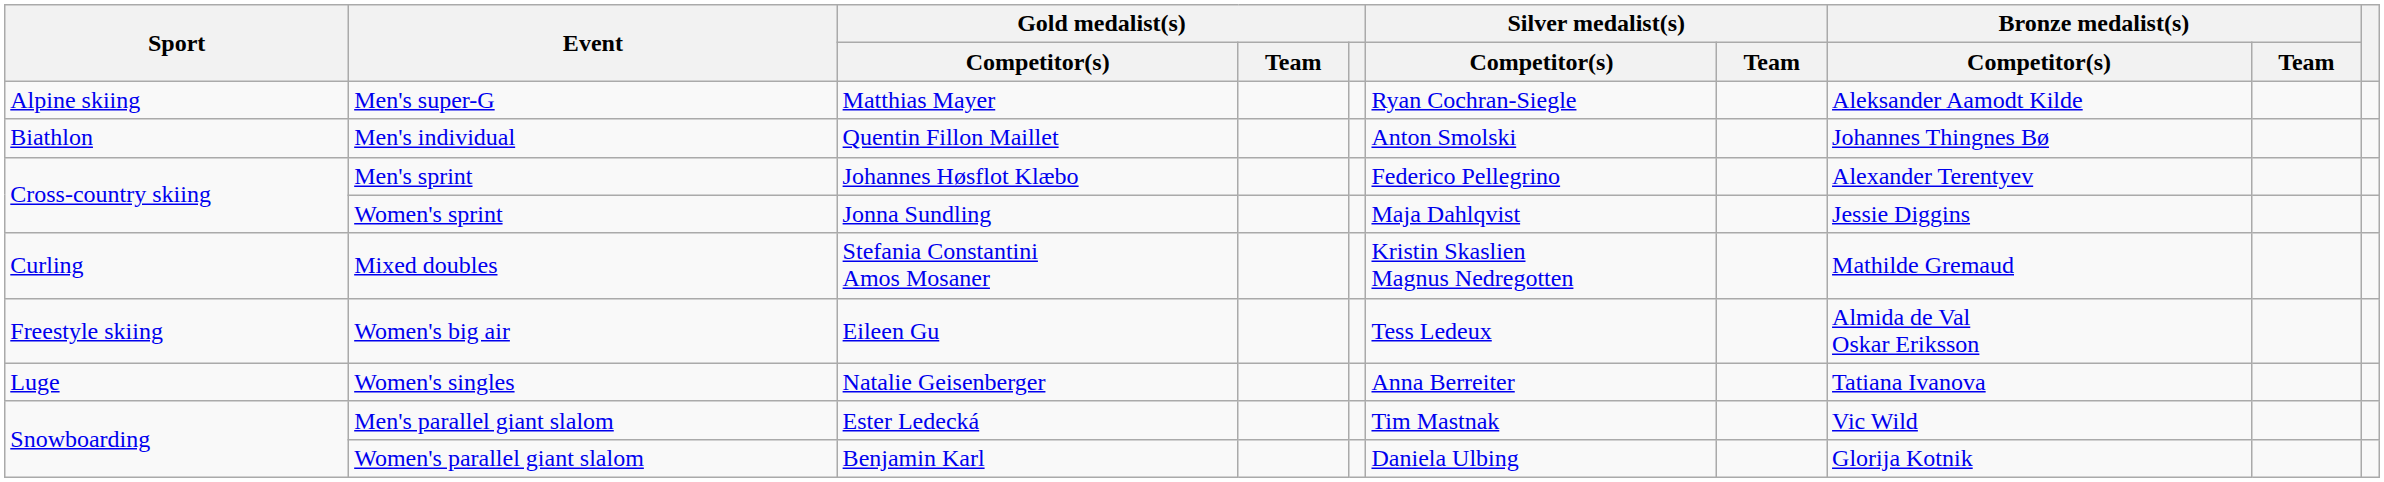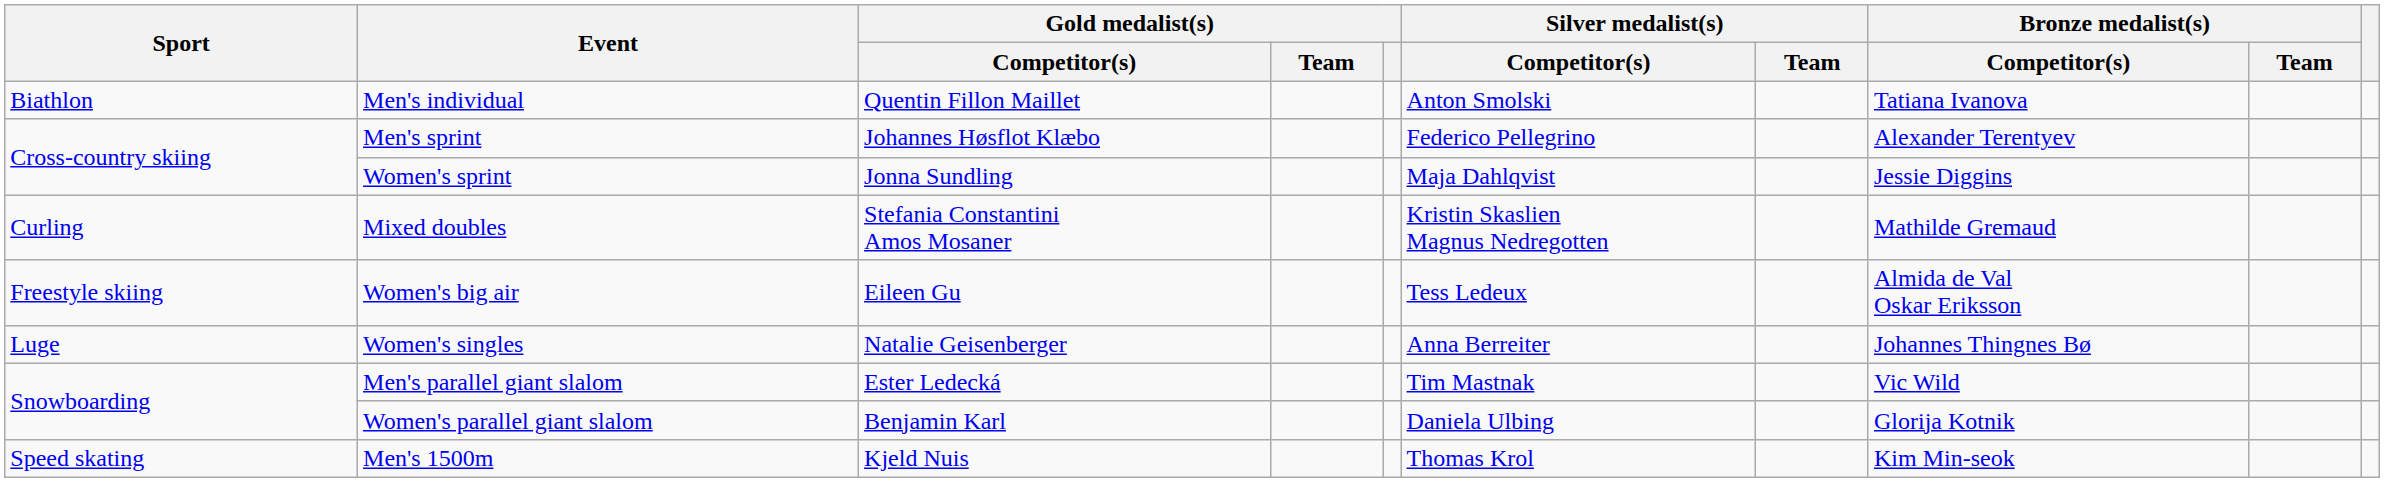 <table class="wikitable" style="width:100%;">
 <tr>
 <th rowspan="2">Sport</th>
 <th rowspan="2">Event</th>
 <th colspan="3">Gold medalist(s)</th>
 <th colspan="2">Silver medalist(s)</th>
 <th colspan="2">Bronze medalist(s)</th>
 <th rowspan="2"></th>
 </tr>
 <tr>
 <th>Competitor(s)</th>
 <th>Team</th>
 <th></th>
 <th>Competitor(s)</th>
 <th>Team</th>
 <th>Competitor(s)</th>
 <th>Team</th>
 </tr>
 <tr>
-<td><a href='#'>Alpine skiing</a></td>
-<td><a href='#'>Men's super-G</a></td>
-<td><a href='#'>Matthias Mayer</a></td>
-<td></td>
-<td></td>
-<td><a href='#'>Ryan Cochran-Siegle</a></td>
-<td></td>
-<td><a href='#'>Aleksander Aamodt Kilde</a></td>
-<td></td>
-<td></td>
-</tr>
-<tr>
 <td><a href='#'>Biathlon</a></td>
 <td><a href='#'>Men's individual</a></td>
 <td><a href='#'>Quentin Fillon Maillet</a></td>
 <td></td>
 <td></td>
 <td><a href='#'>Anton Smolski</a></td>
 <td></td>
-<td><a href='#'>Johannes Thingnes Bø</a></td>
+<td><a href='#'>Tatiana Ivanova</a></td>
 <td></td>
 <td></td>
 </tr>
 <tr>
 <td rowspan="2"><a href='#'>Cross-country skiing</a></td>
 <td><a href='#'>Men's sprint</a></td>
 <td><a href='#'>Johannes Høsflot Klæbo</a></td>
 <td></td>
 <td></td>
 <td><a href='#'>Federico Pellegrino</a></td>
 <td></td>
 <td><a href='#'>Alexander Terentyev</a></td>
 <td></td>
 <td></td>
 </tr>
 <tr>
 <td><a href='#'>Women's sprint</a></td>
 <td><a href='#'>Jonna Sundling</a></td>
 <td></td>
 <td></td>
 <td><a href='#'>Maja Dahlqvist</a></td>
 <td></td>
 <td><a href='#'>Jessie Diggins</a></td>
 <td></td>
 <td></td>
 </tr>
 <tr>
 <td><a href='#'>Curling</a></td>
 <td><a href='#'>Mixed doubles</a></td>
 <td><a href='#'>Stefania Constantini</a><br><a href='#'>Amos Mosaner</a></td>
 <td></td>
 <td></td>
 <td><a href='#'>Kristin Skaslien</a><br><a href='#'>Magnus Nedregotten</a></td>
 <td></td>
 <td><a href='#'>Mathilde Gremaud</a></td>
 <td></td>
 <td></td>
 </tr>
 <tr>
 <td><a href='#'>Freestyle skiing</a></td>
 <td><a href='#'>Women's big air</a></td>
 <td><a href='#'>Eileen Gu</a></td>
 <td></td>
 <td></td>
 <td><a href='#'>Tess Ledeux</a></td>
 <td></td>
 <td><a href='#'>Almida de Val</a><br><a href='#'>Oskar Eriksson</a></td>
 <td></td>
 <td></td>
 </tr>
 <tr>
 <td><a href='#'>Luge</a></td>
 <td><a href='#'>Women's singles</a></td>
 <td><a href='#'>Natalie Geisenberger</a></td>
 <td></td>
 <td></td>
 <td><a href='#'>Anna Berreiter</a></td>
 <td></td>
-<td><a href='#'>Tatiana Ivanova</a></td>
+<td><a href='#'>Johannes Thingnes Bø</a></td>
 <td></td>
 <td></td>
 </tr>
 <tr>
 <td rowspan="2"><a href='#'>Snowboarding</a></td>
 <td><a href='#'>Men's parallel giant slalom</a></td>
 <td><a href='#'>Ester Ledecká</a></td>
 <td></td>
 <td></td>
 <td><a href='#'>Tim Mastnak</a></td>
 <td></td>
 <td><a href='#'>Vic Wild</a></td>
 <td></td>
 <td></td>
 </tr>
 <tr>
 <td><a href='#'>Women's parallel giant slalom</a></td>
 <td><a href='#'>Benjamin Karl</a></td>
 <td></td>
 <td></td>
 <td><a href='#'>Daniela Ulbing</a></td>
 <td></td>
 <td><a href='#'>Glorija Kotnik</a></td>
 <td></td>
 <td></td>
 </tr>
+<tr>
+<td><a href='#'>Speed skating</a></td>
+<td><a href='#'>Men's 1500m</a></td>
+<td><a href='#'>Kjeld Nuis</a></td>
+<td></td>
+<td></td>
+<td><a href='#'>Thomas Krol</a></td>
+<td></td>
+<td><a href='#'>Kim Min-seok</a></td>
+<td></td>
+<td></td>
+</tr>
 </table>
